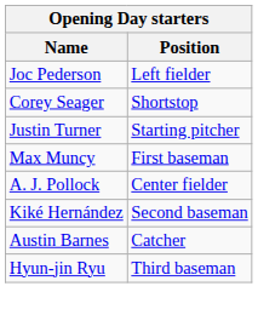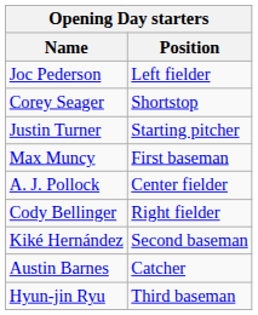 <table class="wikitable" style="text-align:left">
 <tr>
 <th colspan="2">Opening Day starters</th>
 </tr>
 <tr>
 <th>Name</th>
 <th>Position</th>
 </tr>
 <tr>
 <td><a href='#'>Joc Pederson</a></td>
 <td><a href='#'>Left fielder</a></td>
 </tr>
 <tr>
 <td><a href='#'>Corey Seager</a></td>
 <td><a href='#'>Shortstop</a></td>
 </tr>
 <tr>
 <td><a href='#'>Justin Turner</a></td>
 <td><a href='#'>Starting pitcher</a></td>
 </tr>
 <tr>
 <td><a href='#'>Max Muncy</a></td>
 <td><a href='#'>First baseman</a></td>
 </tr>
 <tr>
 <td><a href='#'>A. J. Pollock</a></td>
 <td><a href='#'>Center fielder</a></td>
 </tr>
 <tr>
+<td><a href='#'>Cody Bellinger</a></td>
+<td><a href='#'>Right fielder</a></td>
+</tr>
+<tr>
 <td><a href='#'>Kiké Hernández</a></td>
 <td><a href='#'>Second baseman</a></td>
 </tr>
 <tr>
 <td><a href='#'>Austin Barnes</a></td>
 <td><a href='#'>Catcher</a></td>
 </tr>
 <tr>
 <td><a href='#'>Hyun-jin Ryu</a></td>
 <td><a href='#'>Third baseman</a></td>
 </tr>
 </table>
